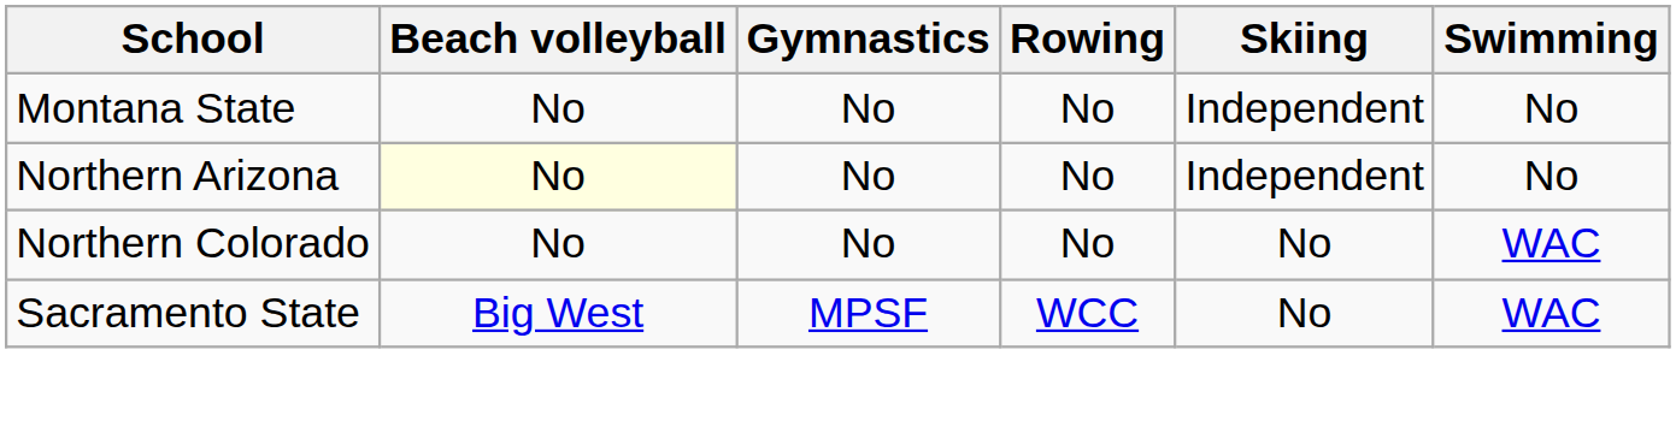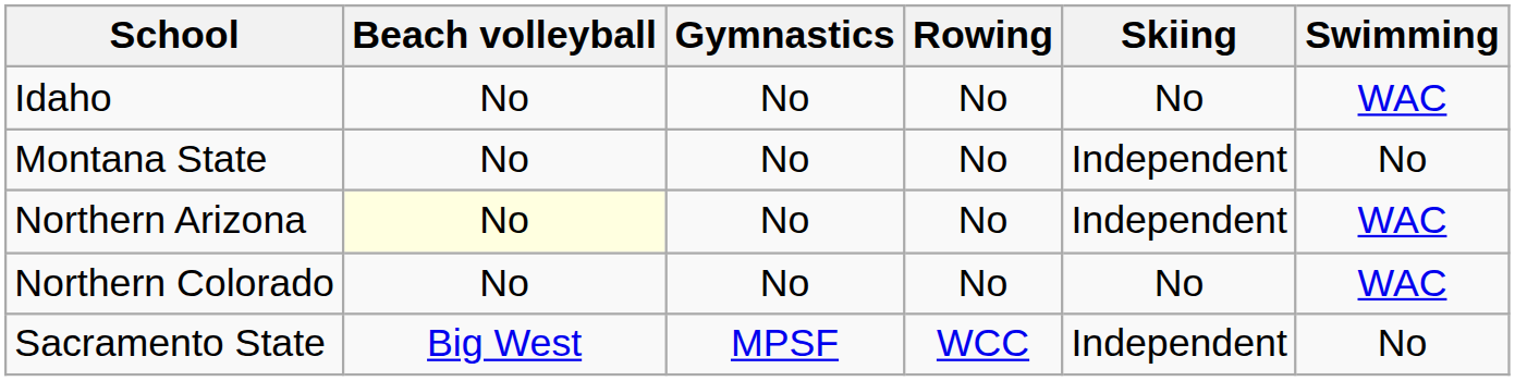 <table class="wikitable" style="text-align:center">
 <tr>
 <th>School</th>
 <th>Beach volleyball</th>
 <th>Gymnastics</th>
 <th>Rowing</th>
 <th>Skiing</th>
 <th>Swimming</th>
+</tr>
+<tr>
+<td align=left>Idaho</td>
+<td>No</td>
+<td>No</td>
+<td>No</td>
+<td>No</td>
+<td><a href='#'>WAC</a></td>
 </tr>
 <tr>
 <td align=left>Montana State</td>
 <td>No</td>
 <td>No</td>
 <td>No</td>
 <td>Independent</td>
 <td>No</td>
 </tr>
 <tr>
 <td align=left>Northern Arizona</td>
 <td style="background: lightyellow;">No</td>
 <td>No</td>
 <td>No</td>
 <td>Independent</td>
-<td>No</td>
+<td><a href='#'>WAC</a></td>
 </tr>
 <tr>
 <td align=left>Northern Colorado</td>
 <td>No</td>
 <td>No</td>
 <td>No</td>
 <td>No</td>
 <td><a href='#'>WAC</a></td>
 </tr>
 <tr>
 <td align=left>Sacramento State</td>
 <td><a href='#'>Big West</a></td>
 <td><a href='#'>MPSF</a></td>
 <td><a href='#'>WCC</a></td>
+<td>Independent</td>
 <td>No</td>
-<td><a href='#'>WAC</a></td>
 </tr>
 </table>
